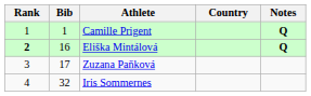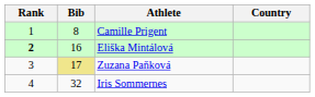 <table class="wikitable" style="text-align:center;width: 50%;">
 <tr>
 <th>Rank</th>
 <th>Bib</th>
 <th>Athlete</th>
 <th>Country</th>
-<th>Notes</th>
 </tr>
 <tr bgcolor=ccffcc>
 <td>1</td>
-<td>1</td>
+<td>8</td>
 <td align=left><a href='#'>Camille Prigent</a></td>
 <td align=left></td>
-<td><strong>Q</strong></td>
 </tr>
 <tr bgcolor=ccffcc>
 <td><strong>2</strong></td>
 <td>16</td>
 <td align=left><a href='#'>Eliška Mintálová</a></td>
 <td align=left></td>
-<td><strong>Q</strong></td>
 </tr>
 <tr>
 <td>3</td>
-<td>17</td>
+<td style="background: khaki;">17</td>
 <td align=left><a href='#'>Zuzana Paňková</a></td>
 <td align=left></td>
-<td></td>
 </tr>
 <tr>
 <td>4</td>
 <td>32</td>
 <td align=left><a href='#'>Iris Sommernes</a></td>
 <td align=left></td>
-<td></td>
 </tr>
 </table>
